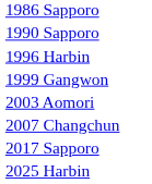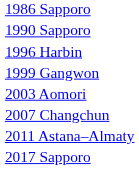 <table>
 <tr>
 <td><a href='#'>1986 Sapporo</a></td>
 <td></td>
 <td></td>
 <td></td>
 </tr>
 <tr>
 <td><a href='#'>1990 Sapporo</a></td>
 <td></td>
 <td></td>
 <td></td>
 </tr>
 <tr>
 <td><a href='#'>1996 Harbin</a></td>
 <td></td>
 <td></td>
 <td></td>
 </tr>
 <tr>
 <td><a href='#'>1999 Gangwon</a></td>
 <td></td>
 <td></td>
 <td></td>
 </tr>
 <tr>
 <td><a href='#'>2003 Aomori</a></td>
 <td></td>
 <td></td>
 <td></td>
 </tr>
 <tr>
 <td><a href='#'>2007 Changchun</a></td>
 <td></td>
 <td></td>
 <td></td>
 </tr>
 <tr>
+<td><a href='#'>2011 Astana–Almaty</a></td>
+<td></td>
+<td></td>
+<td></td>
+</tr>
+<tr>
 <td><a href='#'>2017 Sapporo</a></td>
 <td></td>
 <td></td>
 <td></td>
 </tr>
-<tr>
-<td><a href='#'>2025 Harbin</a></td>
-<td></td>
-<td></td>
-<td></td>
-</tr>
 </table>
